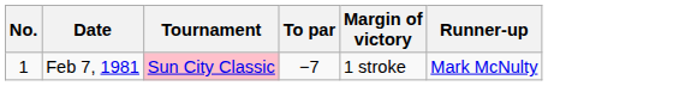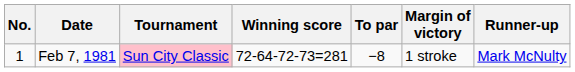 <table class="wikitable" style="font-size:95%;">
 <tr>
 <th>No.</th>
 <th>Date</th>
 <th>Tournament</th>
+<th>Winning score</th>
 <th>To par</th>
 <th>Margin of<br>victory</th>
 <th>Runner-up</th>
 </tr>
 <tr>
 <td align=center>1</td>
 <td align=right>Feb 7, <a href='#'>1981</a></td>
 <td style="background: pink;"><a href='#'>Sun City Classic</a></td>
-<td align=center>−7</td>
+<td align=right>72-64-72-73=281</td>
+<td align=center>−8</td>
 <td>1 stroke</td>
 <td> <a href='#'>Mark McNulty</a></td>
 </tr>
 </table>
